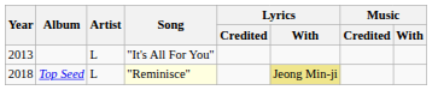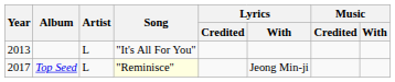 <table class="wikitable">
 <tr>
 <th rowspan="2">Year</th>
 <th rowspan="2">Album</th>
 <th rowspan="2">Artist</th>
 <th rowspan="2">Song</th>
 <th colspan="2">Lyrics</th>
 <th colspan="2">Music</th>
 </tr>
 <tr>
 <th>Credited</th>
 <th>With</th>
 <th>Credited</th>
 <th>With</th>
 </tr>
 <tr>
 <td>2013</td>
 <td></td>
 <td>L</td>
 <td>"It's All For You"</td>
 <td></td>
 <td></td>
 <td></td>
 <td></td>
 </tr>
 <tr>
-<td>2018</td>
+<td>2017</td>
 <td><em><a href='#'>Top Seed</a></em></td>
 <td>L</td>
 <td style="background: lightyellow;">"Reminisce"</td>
 <td></td>
-<td style="background: khaki;">Jeong Min-ji</td>
+<td>Jeong Min-ji</td>
 <td></td>
 <td></td>
 </tr>
 </table>
